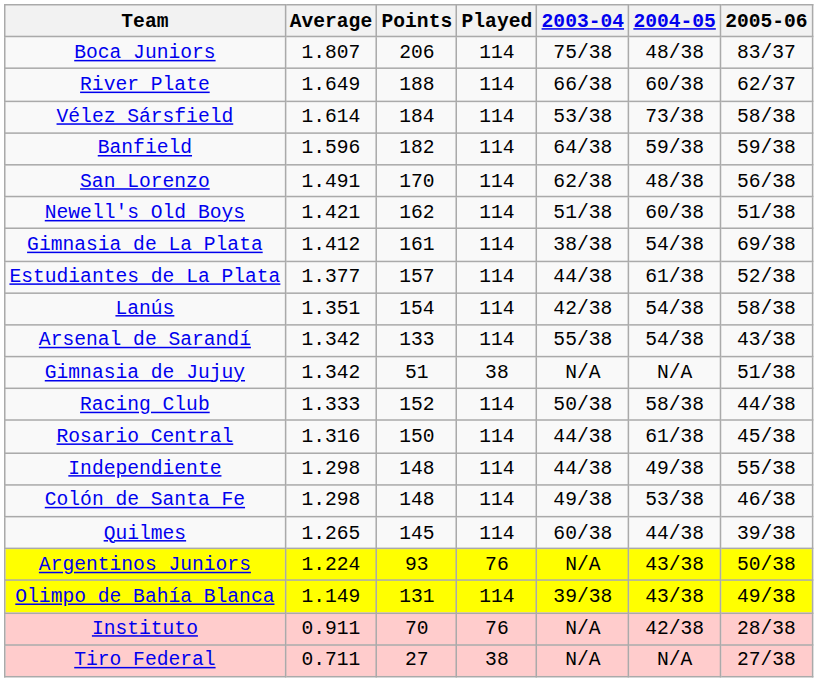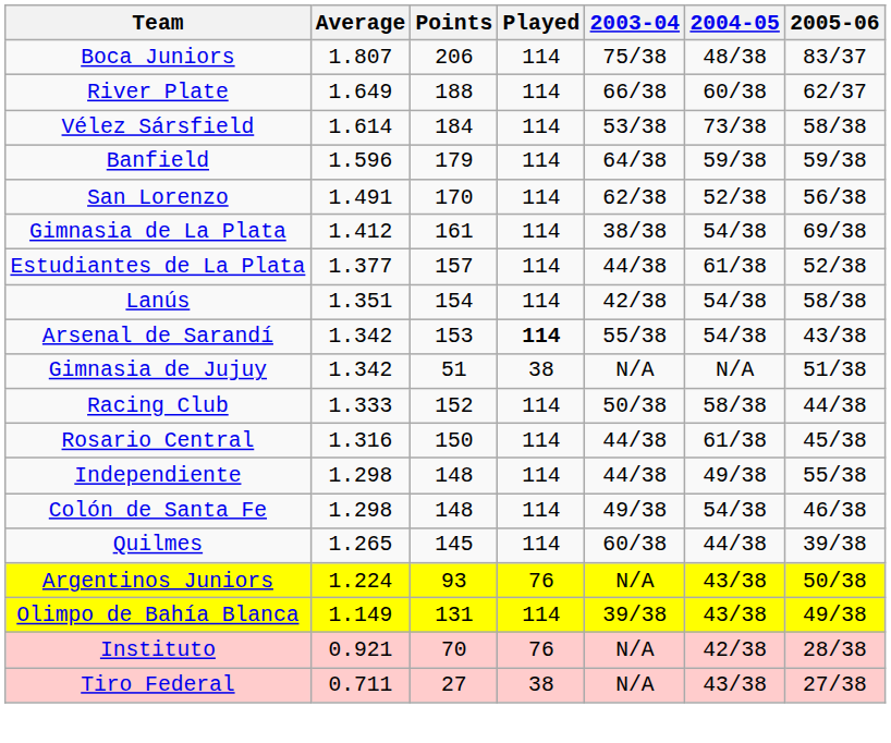 <table class="wikitable" style="text-align:center">
 <tr>
 <th>Team</th>
 <th>Average</th>
 <th>Points</th>
 <th>Played</th>
 <th><a href='#'>2003-04</a></th>
 <th><a href='#'>2004-05</a></th>
 <th>2005-06</th>
 </tr>
 <tr>
 <td><a href='#'>Boca Juniors</a></td>
 <td>1.807</td>
 <td>206</td>
 <td>114</td>
 <td>75/38</td>
 <td>48/38</td>
 <td>83/37</td>
 </tr>
 <tr>
 <td><a href='#'>River Plate</a></td>
 <td>1.649</td>
 <td>188</td>
 <td>114</td>
 <td>66/38</td>
 <td>60/38</td>
 <td>62/37</td>
 </tr>
 <tr>
 <td><a href='#'>Vélez Sársfield</a></td>
 <td>1.614</td>
 <td>184</td>
 <td>114</td>
 <td>53/38</td>
 <td>73/38</td>
 <td>58/38</td>
 </tr>
 <tr>
 <td><a href='#'>Banfield</a></td>
 <td>1.596</td>
-<td>182</td>
+<td>179</td>
 <td>114</td>
 <td>64/38</td>
 <td>59/38</td>
 <td>59/38</td>
 </tr>
 <tr>
 <td><a href='#'>San Lorenzo</a></td>
 <td>1.491</td>
 <td>170</td>
 <td>114</td>
 <td>62/38</td>
-<td>48/38</td>
+<td>52/38</td>
 <td>56/38</td>
-</tr>
-<tr>
-<td><a href='#'>Newell's Old Boys</a></td>
-<td>1.421</td>
-<td>162</td>
-<td>114</td>
-<td>51/38</td>
-<td>60/38</td>
-<td>51/38</td>
 </tr>
 <tr>
 <td><a href='#'>Gimnasia de La Plata</a></td>
 <td>1.412</td>
 <td>161</td>
 <td>114</td>
 <td>38/38</td>
 <td>54/38</td>
 <td>69/38</td>
 </tr>
 <tr>
 <td><a href='#'>Estudiantes de La Plata</a></td>
 <td>1.377</td>
 <td>157</td>
 <td>114</td>
 <td>44/38</td>
 <td>61/38</td>
 <td>52/38</td>
 </tr>
 <tr>
 <td><a href='#'>Lanús</a></td>
 <td>1.351</td>
 <td>154</td>
 <td>114</td>
 <td>42/38</td>
 <td>54/38</td>
 <td>58/38</td>
 </tr>
 <tr>
 <td><a href='#'>Arsenal de Sarandí</a></td>
 <td>1.342</td>
-<td>133</td>
-<td>114</td>
+<td>153</td>
+<td><strong>114</strong></td>
 <td>55/38</td>
 <td>54/38</td>
 <td>43/38</td>
 </tr>
 <tr>
 <td><a href='#'>Gimnasia de Jujuy</a></td>
 <td>1.342</td>
 <td>51</td>
 <td>38</td>
 <td>N/A</td>
 <td>N/A</td>
 <td>51/38</td>
 </tr>
 <tr>
 <td><a href='#'>Racing Club</a></td>
 <td>1.333</td>
 <td>152</td>
 <td>114</td>
 <td>50/38</td>
 <td>58/38</td>
 <td>44/38</td>
 </tr>
 <tr>
 <td><a href='#'>Rosario Central</a></td>
 <td>1.316</td>
 <td>150</td>
 <td>114</td>
 <td>44/38</td>
 <td>61/38</td>
 <td>45/38</td>
 </tr>
 <tr>
 <td><a href='#'>Independiente</a></td>
 <td>1.298</td>
 <td>148</td>
 <td>114</td>
 <td>44/38</td>
 <td>49/38</td>
 <td>55/38</td>
 </tr>
 <tr>
 <td><a href='#'>Colón de Santa Fe</a></td>
 <td>1.298</td>
 <td>148</td>
 <td>114</td>
 <td>49/38</td>
-<td>53/38</td>
+<td>54/38</td>
 <td>46/38</td>
 </tr>
 <tr>
 <td><a href='#'>Quilmes</a></td>
 <td>1.265</td>
 <td>145</td>
 <td>114</td>
 <td>60/38</td>
 <td>44/38</td>
 <td>39/38</td>
 </tr>
 <tr bgcolor="YELLOW">
 <td><a href='#'>Argentinos Juniors</a></td>
 <td>1.224</td>
 <td>93</td>
 <td>76</td>
 <td>N/A</td>
 <td>43/38</td>
 <td>50/38</td>
 </tr>
 <tr bgcolor="YELLOW">
 <td><a href='#'>Olimpo de Bahía Blanca</a></td>
 <td>1.149</td>
 <td>131</td>
 <td>114</td>
 <td>39/38</td>
 <td>43/38</td>
 <td>49/38</td>
 </tr>
 <tr bgcolor="FFCCCC">
 <td><a href='#'>Instituto</a></td>
-<td>0.911</td>
+<td>0.921</td>
 <td>70</td>
 <td>76</td>
 <td>N/A</td>
 <td>42/38</td>
 <td>28/38</td>
 </tr>
 <tr bgcolor="FFCCCC">
 <td><a href='#'>Tiro Federal</a></td>
 <td>0.711</td>
 <td>27</td>
 <td>38</td>
 <td>N/A</td>
-<td>N/A</td>
+<td>43/38</td>
 <td>27/38</td>
 </tr>
 </table>
